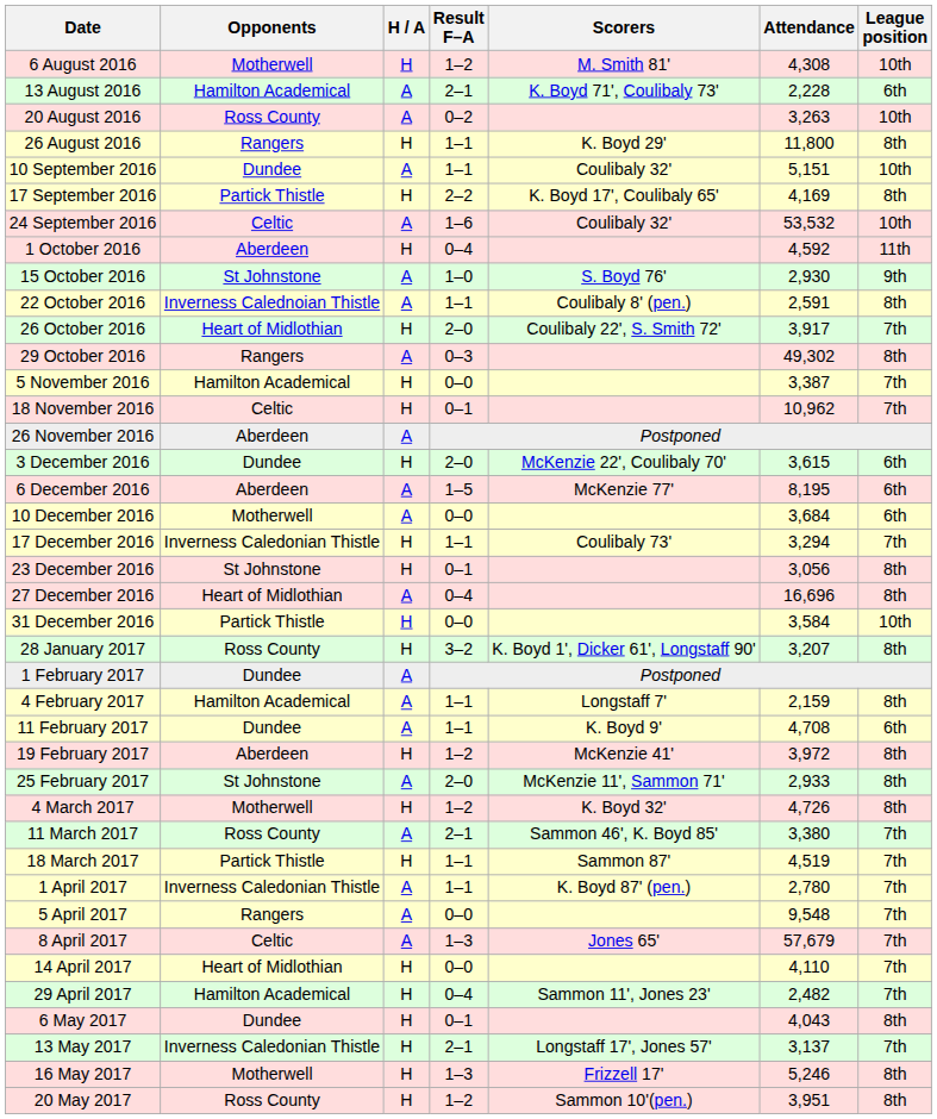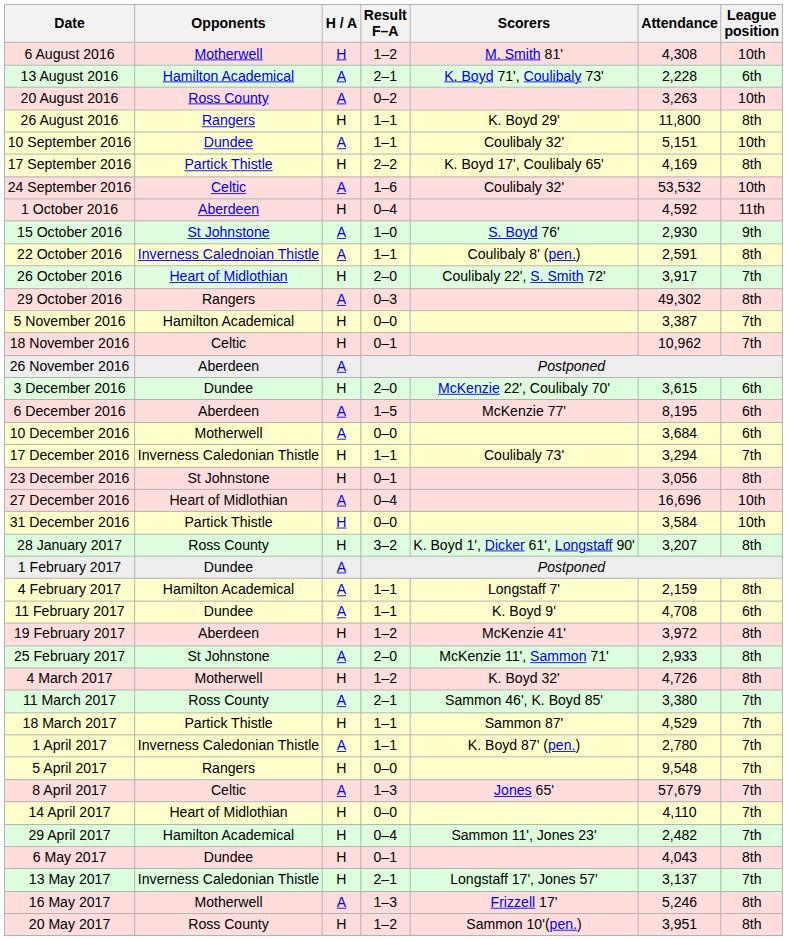 <table class="wikitable" style="text-align:center">
 <tr>
 <th>Date</th>
 <th>Opponents</th>
 <th>H / A</th>
 <th>Result<br>F–A</th>
 <th>Scorers</th>
 <th>Attendance</th>
 <th>League<br>position</th>
 </tr>
 <tr bgcolor=#ffdddd>
 <td>6 August 2016</td>
 <td><a href='#'>Motherwell</a></td>
 <td><a href='#'>H</a></td>
 <td>1–2</td>
 <td><a href='#'>M. Smith</a> 81'</td>
 <td>4,308</td>
 <td>10th</td>
 </tr>
 <tr bgcolor=#ddffdd>
 <td>13 August 2016</td>
 <td><a href='#'>Hamilton Academical</a></td>
 <td><a href='#'>A</a></td>
 <td>2–1</td>
 <td><a href='#'>K. Boyd</a> 71', <a href='#'>Coulibaly</a> 73'</td>
 <td>2,228</td>
 <td>6th</td>
 </tr>
 <tr bgcolor=#ffdddd>
 <td>20 August 2016</td>
 <td><a href='#'>Ross County</a></td>
 <td><a href='#'>A</a></td>
 <td>0–2</td>
 <td></td>
 <td>3,263</td>
 <td>10th</td>
 </tr>
 <tr bgcolor=#ffffcc>
 <td>26 August 2016</td>
 <td><a href='#'>Rangers</a></td>
 <td>H</td>
 <td>1–1</td>
 <td>K. Boyd 29'</td>
 <td>11,800</td>
 <td>8th</td>
 </tr>
 <tr bgcolor=#ffffcc>
 <td>10 September 2016</td>
 <td><a href='#'>Dundee</a></td>
 <td><a href='#'>A</a></td>
 <td>1–1</td>
 <td>Coulibaly 32'</td>
 <td>5,151</td>
 <td>10th</td>
 </tr>
 <tr bgcolor=#ffffcc>
 <td>17 September 2016</td>
 <td><a href='#'>Partick Thistle</a></td>
 <td>H</td>
 <td>2–2</td>
 <td>K. Boyd 17', Coulibaly 65'</td>
 <td>4,169</td>
 <td>8th</td>
 </tr>
 <tr bgcolor=#ffdddd>
 <td>24 September 2016</td>
 <td><a href='#'>Celtic</a></td>
 <td><a href='#'>A</a></td>
 <td>1–6</td>
 <td>Coulibaly 32'</td>
 <td>53,532</td>
 <td>10th</td>
 </tr>
 <tr bgcolor=#ffdddd>
 <td>1 October 2016</td>
 <td><a href='#'>Aberdeen</a></td>
 <td>H</td>
 <td>0–4</td>
 <td></td>
 <td>4,592</td>
 <td>11th</td>
 </tr>
 <tr bgcolor=#ddffdd>
 <td>15 October 2016</td>
 <td><a href='#'>St Johnstone</a></td>
 <td><a href='#'>A</a></td>
 <td>1–0</td>
 <td><a href='#'>S. Boyd</a> 76'</td>
 <td>2,930</td>
 <td>9th</td>
 </tr>
 <tr bgcolor=#ffffcc>
 <td>22 October 2016</td>
 <td><a href='#'>Inverness Calednoian Thistle</a></td>
 <td><a href='#'>A</a></td>
 <td>1–1</td>
 <td>Coulibaly 8' (<a href='#'>pen.</a>)</td>
 <td>2,591</td>
 <td>8th</td>
 </tr>
 <tr bgcolor=#ddffdd>
 <td>26 October 2016</td>
 <td><a href='#'>Heart of Midlothian</a></td>
 <td>H</td>
 <td>2–0</td>
 <td>Coulibaly 22', <a href='#'>S. Smith</a> 72'</td>
 <td>3,917</td>
 <td>7th</td>
 </tr>
 <tr bgcolor=#ffdddd>
 <td>29 October 2016</td>
 <td>Rangers</td>
 <td><a href='#'>A</a></td>
 <td>0–3</td>
 <td></td>
 <td>49,302</td>
 <td>8th</td>
 </tr>
 <tr bgcolor=#ffffcc>
 <td>5 November 2016</td>
 <td>Hamilton Academical</td>
 <td>H</td>
 <td>0–0</td>
 <td></td>
 <td>3,387</td>
 <td>7th</td>
 </tr>
 <tr bgcolor=#ffdddd>
 <td>18 November 2016</td>
 <td>Celtic</td>
 <td>H</td>
 <td>0–1</td>
 <td></td>
 <td>10,962</td>
 <td>7th</td>
 </tr>
 <tr bgcolor=#eeeeee>
 <td>26 November 2016</td>
 <td>Aberdeen</td>
 <td><a href='#'>A</a></td>
 <td colspan="5"><em>Postponed</em></td>
 </tr>
 <tr bgcolor=#ddffdd>
 <td>3 December 2016</td>
 <td>Dundee</td>
 <td>H</td>
 <td>2–0</td>
 <td><a href='#'>McKenzie</a> 22', Coulibaly 70'</td>
 <td>3,615</td>
 <td>6th</td>
 </tr>
 <tr bgcolor=#ffdddd>
 <td>6 December 2016</td>
 <td>Aberdeen</td>
 <td><a href='#'>A</a></td>
 <td>1–5</td>
 <td>McKenzie 77'</td>
 <td>8,195</td>
 <td>6th</td>
 </tr>
 <tr bgcolor=#ffffcc>
 <td>10 December 2016</td>
 <td>Motherwell</td>
 <td><a href='#'>A</a></td>
 <td>0–0</td>
 <td></td>
 <td>3,684</td>
 <td>6th</td>
 </tr>
 <tr bgcolor=#ffffcc>
 <td>17 December 2016</td>
 <td>Inverness Caledonian Thistle</td>
 <td>H</td>
 <td>1–1</td>
 <td>Coulibaly 73'</td>
 <td>3,294</td>
 <td>7th</td>
 </tr>
 <tr bgcolor=#ffdddd>
 <td>23 December 2016</td>
 <td>St Johnstone</td>
 <td>H</td>
 <td>0–1</td>
 <td></td>
 <td>3,056</td>
 <td>8th</td>
 </tr>
 <tr bgcolor=#ffdddd>
 <td>27 December 2016</td>
 <td>Heart of Midlothian</td>
 <td><a href='#'>A</a></td>
 <td>0–4</td>
 <td></td>
 <td>16,696</td>
-<td>8th</td>
+<td>10th</td>
 </tr>
 <tr bgcolor=#ffffcc>
 <td>31 December 2016</td>
 <td>Partick Thistle</td>
 <td><a href='#'>H</a></td>
 <td>0–0</td>
 <td></td>
 <td>3,584</td>
 <td>10th</td>
 </tr>
 <tr bgcolor=#ddffdd>
 <td>28 January 2017</td>
 <td>Ross County</td>
 <td>H</td>
 <td>3–2</td>
 <td>K. Boyd 1', <a href='#'>Dicker</a> 61', <a href='#'>Longstaff</a> 90'</td>
 <td>3,207</td>
 <td>8th</td>
 </tr>
 <tr bgcolor=#eeeeee>
 <td>1 February 2017</td>
 <td>Dundee</td>
 <td><a href='#'>A</a></td>
 <td colspan="5"><em>Postponed</em></td>
 </tr>
 <tr bgcolor=#ffffcc>
 <td>4 February 2017</td>
 <td>Hamilton Academical</td>
 <td><a href='#'>A</a></td>
 <td>1–1</td>
 <td>Longstaff 7'</td>
 <td>2,159</td>
 <td>8th</td>
 </tr>
 <tr bgcolor=#ffffcc>
 <td>11 February 2017</td>
 <td>Dundee</td>
 <td><a href='#'>A</a></td>
 <td>1–1</td>
 <td>K. Boyd 9'</td>
 <td>4,708</td>
 <td>6th</td>
 </tr>
 <tr bgcolor=#ffdddd>
 <td>19 February 2017</td>
 <td>Aberdeen</td>
 <td>H</td>
 <td>1–2</td>
 <td>McKenzie 41'</td>
 <td>3,972</td>
 <td>8th</td>
 </tr>
 <tr bgcolor=#ddffdd>
 <td>25 February 2017</td>
 <td>St Johnstone</td>
 <td><a href='#'>A</a></td>
 <td>2–0</td>
 <td>McKenzie 11', <a href='#'>Sammon</a> 71'</td>
 <td>2,933</td>
 <td>8th</td>
 </tr>
 <tr bgcolor=#ffdddd>
 <td>4 March 2017</td>
 <td>Motherwell</td>
 <td>H</td>
 <td>1–2</td>
 <td>K. Boyd 32'</td>
 <td>4,726</td>
 <td>8th</td>
 </tr>
 <tr bgcolor=#ddffdd>
 <td>11 March 2017</td>
 <td>Ross County</td>
 <td><a href='#'>A</a></td>
 <td>2–1</td>
 <td>Sammon 46', K. Boyd 85'</td>
 <td>3,380</td>
 <td>7th</td>
 </tr>
 <tr bgcolor=#ffffcc>
 <td>18 March 2017</td>
 <td>Partick Thistle</td>
 <td>H</td>
 <td>1–1</td>
 <td>Sammon 87'</td>
-<td>4,519</td>
+<td>4,529</td>
 <td>7th</td>
 </tr>
 <tr bgcolor=#ffffcc>
 <td>1 April 2017</td>
 <td>Inverness Caledonian Thistle</td>
 <td><a href='#'>A</a></td>
 <td>1–1</td>
 <td>K. Boyd 87' (<a href='#'>pen.</a>)</td>
 <td>2,780</td>
 <td>7th</td>
 </tr>
 <tr bgcolor=#ffffcc>
 <td>5 April 2017</td>
 <td>Rangers</td>
-<td><a href='#'>A</a></td>
+<td>H</td>
 <td>0–0</td>
 <td></td>
 <td>9,548</td>
 <td>7th</td>
 </tr>
 <tr bgcolor=#ffdddd>
 <td>8 April 2017</td>
 <td>Celtic</td>
 <td><a href='#'>A</a></td>
 <td>1–3</td>
 <td><a href='#'>Jones</a> 65'</td>
 <td>57,679</td>
 <td>7th</td>
 </tr>
 <tr bgcolor=#ffffcc>
 <td>14 April 2017</td>
 <td>Heart of Midlothian</td>
 <td>H</td>
 <td>0–0</td>
 <td></td>
 <td>4,110</td>
 <td>7th</td>
 </tr>
 <tr bgcolor=#ddffdd>
 <td>29 April 2017</td>
 <td>Hamilton Academical</td>
 <td>H</td>
 <td>0–4</td>
 <td>Sammon 11', Jones 23'</td>
 <td>2,482</td>
 <td>7th</td>
 </tr>
 <tr bgcolor=#ffdddd>
 <td>6 May 2017</td>
 <td>Dundee</td>
 <td>H</td>
 <td>0–1</td>
 <td></td>
 <td>4,043</td>
 <td>8th</td>
 </tr>
 <tr bgcolor=#ddffdd>
 <td>13 May 2017</td>
 <td>Inverness Caledonian Thistle</td>
 <td>H</td>
 <td>2–1</td>
 <td>Longstaff 17', Jones 57'</td>
 <td>3,137</td>
 <td>7th</td>
 </tr>
 <tr bgcolor=#ffdddd>
 <td>16 May 2017</td>
 <td>Motherwell</td>
-<td>H</td>
+<td><a href='#'>A</a></td>
 <td>1–3</td>
 <td><a href='#'>Frizzell</a> 17'</td>
 <td>5,246</td>
 <td>8th</td>
 </tr>
 <tr bgcolor=#ffdddd>
 <td>20 May 2017</td>
 <td>Ross County</td>
 <td>H</td>
 <td>1–2</td>
 <td>Sammon 10'(<a href='#'>pen.</a>)</td>
 <td>3,951</td>
 <td>8th</td>
 </tr>
 </table>
